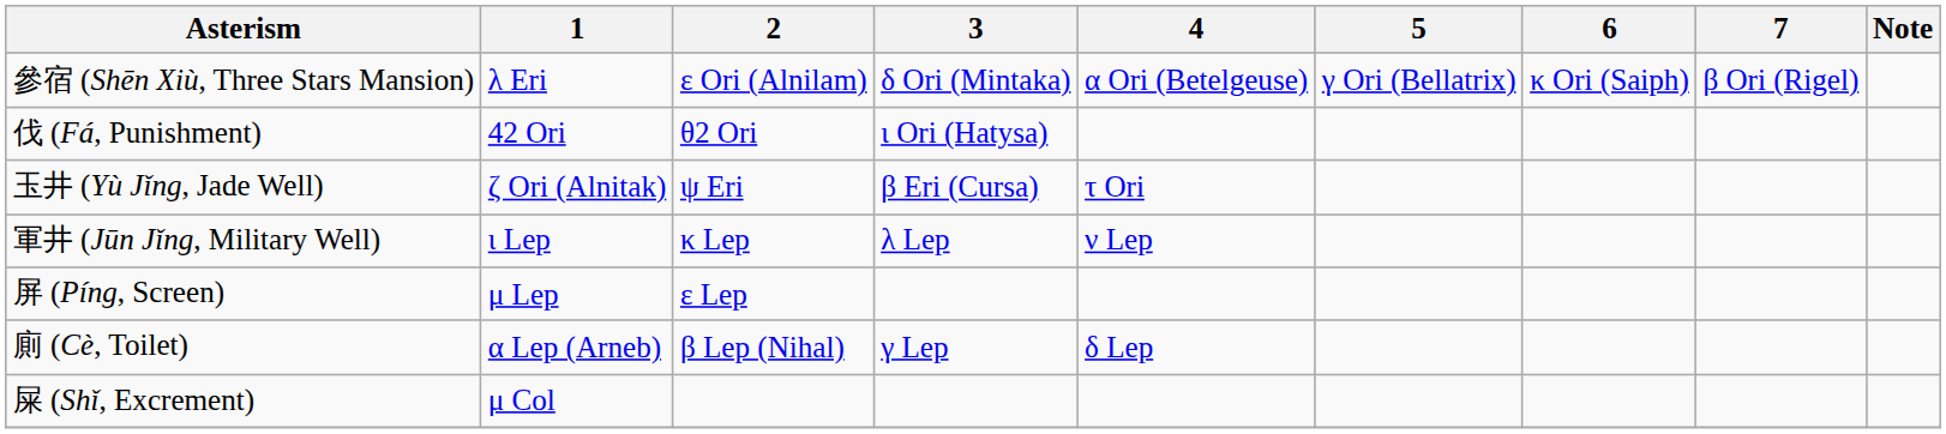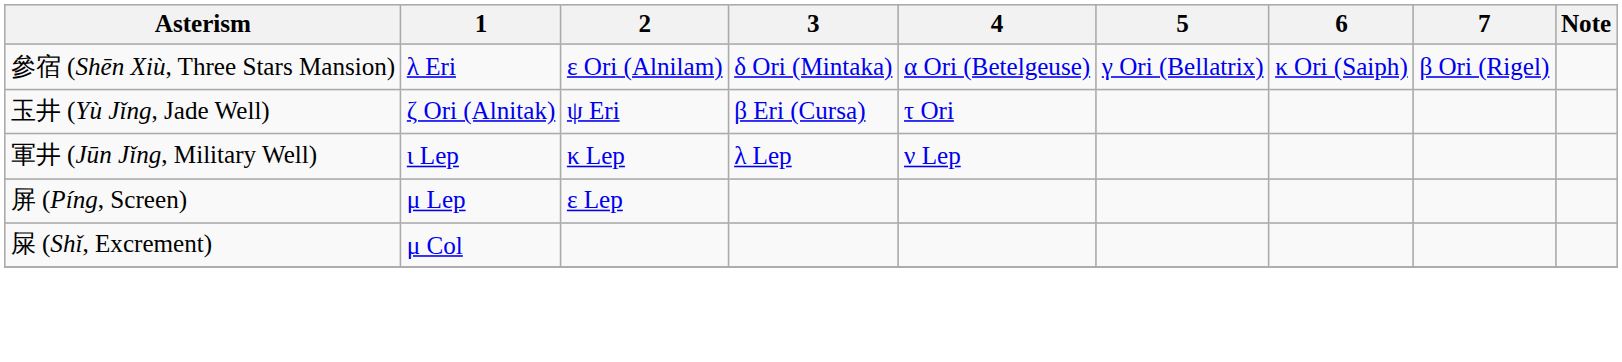 <table class = "wikitable">
 <tr>
 <th>Asterism</th>
 <th>1</th>
 <th>2</th>
 <th>3</th>
 <th>4</th>
 <th>5</th>
 <th>6</th>
 <th>7</th>
 <th>Note</th>
 </tr>
 <tr>
 <td>參宿 (<em>Shēn Xiù</em>, Three Stars Mansion)</td>
 <td><a href='#'>λ Eri</a></td>
 <td><a href='#'>ε Ori (Alnilam)</a></td>
 <td><a href='#'>δ Ori (Mintaka)</a></td>
 <td><a href='#'>α Ori (Betelgeuse)</a></td>
 <td><a href='#'>γ Ori (Bellatrix)</a></td>
 <td><a href='#'>κ Ori (Saiph)</a></td>
 <td><a href='#'>β Ori (Rigel)</a></td>
-<td></td>
-</tr>
-<tr>
-<td>伐 (<em>Fá</em>, Punishment)</td>
-<td><a href='#'>42 Ori</a></td>
-<td><a href='#'>θ2 Ori</a></td>
-<td><a href='#'>ι Ori (Hatysa)</a></td>
-<td></td>
-<td></td>
-<td></td>
-<td></td>
 <td></td>
 </tr>
 <tr>
 <td>玉井 (<em>Yù Jǐng</em>, Jade Well)</td>
 <td><a href='#'>ζ Ori (Alnitak)</a></td>
 <td><a href='#'>ψ Eri</a></td>
 <td><a href='#'>β Eri (Cursa)</a></td>
 <td><a href='#'>τ Ori</a></td>
 <td></td>
 <td></td>
 <td></td>
 <td></td>
 </tr>
 <tr>
 <td>軍井 (<em>Jūn Jǐng</em>, Military Well)</td>
 <td><a href='#'>ι Lep</a></td>
 <td><a href='#'>κ Lep</a></td>
 <td><a href='#'>λ Lep</a></td>
 <td><a href='#'>ν Lep</a></td>
 <td></td>
 <td></td>
 <td></td>
 <td></td>
 </tr>
 <tr>
 <td>屏 (<em>Píng</em>, Screen)</td>
 <td><a href='#'>μ Lep</a></td>
 <td><a href='#'>ε Lep</a></td>
 <td></td>
 <td></td>
 <td></td>
 <td></td>
 <td></td>
 <td></td>
 </tr>
 <tr>
-<td>廁 (<em>Cè</em>, Toilet)</td>
-<td><a href='#'>α Lep (Arneb)</a></td>
-<td><a href='#'>β Lep (Nihal)</a></td>
-<td><a href='#'>γ Lep</a></td>
-<td><a href='#'>δ Lep</a></td>
-<td></td>
-<td></td>
-<td></td>
-<td></td>
-</tr>
-<tr>
 <td>屎 (<em>Shǐ</em>, Excrement)</td>
 <td><a href='#'>μ Col</a></td>
 <td></td>
 <td></td>
 <td></td>
 <td></td>
 <td></td>
 <td></td>
 <td></td>
 </tr>
 <tr>
 </tr>
 </table>
